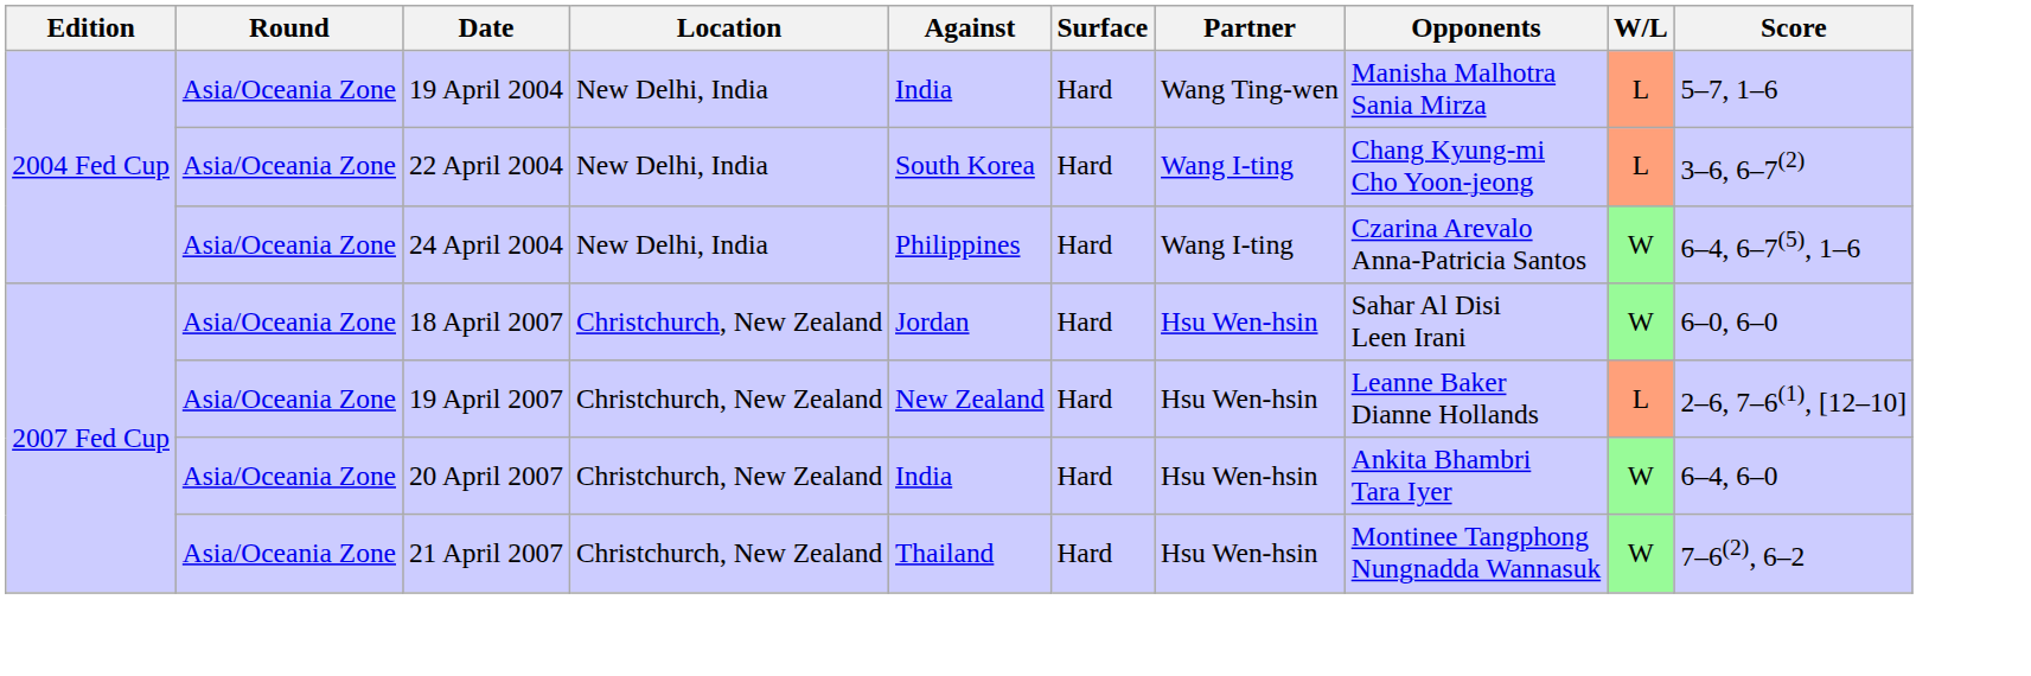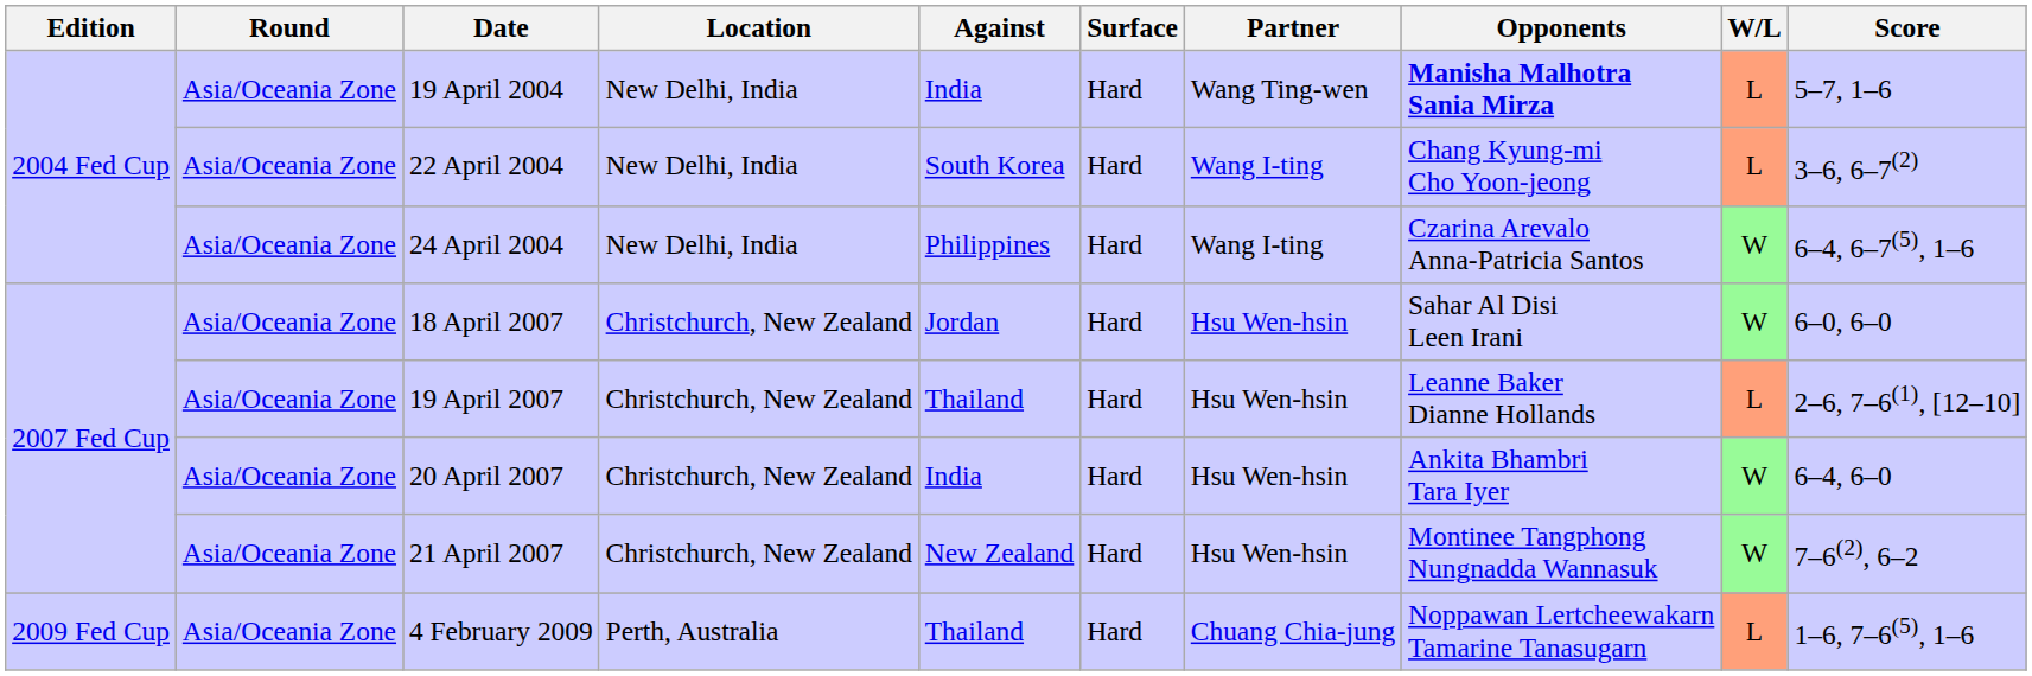 <table class=wikitable style=font-size:97%>
 <tr>
 <th>Edition</th>
 <th>Round</th>
 <th>Date</th>
 <th>Location</th>
 <th>Against</th>
 <th>Surface</th>
 <th>Partner</th>
 <th>Opponents</th>
 <th>W/L</th>
 <th>Score</th>
 </tr>
 <tr style="background:#ccf;">
 <td rowspan="3"><a href='#'>2004 Fed Cup</a></td>
 <td><a href='#'>Asia/Oceania Zone</a></td>
 <td>19 April 2004</td>
 <td>New Delhi, India</td>
 <td> <a href='#'>India</a></td>
 <td>Hard</td>
 <td>Wang Ting-wen</td>
-<td><a href='#'>Manisha Malhotra</a> <br> <a href='#'>Sania Mirza</a></td>
+<td><strong><a href='#'>Manisha Malhotra</a> <br> <a href='#'>Sania Mirza</a></strong></td>
 <td style="text-align:center; background:#ffa07a;">L</td>
 <td>5–7, 1–6</td>
 </tr>
 <tr style="background:#ccf;">
 <td><a href='#'>Asia/Oceania Zone</a></td>
 <td>22 April 2004</td>
 <td>New Delhi, India</td>
 <td> <a href='#'>South Korea</a></td>
 <td>Hard</td>
 <td><a href='#'>Wang I-ting</a></td>
 <td><a href='#'>Chang Kyung-mi</a> <br> <a href='#'>Cho Yoon-jeong</a></td>
 <td style="text-align:center; background:#ffa07a;">L</td>
 <td>3–6, 6–7<sup>(2)</sup></td>
 </tr>
 <tr style="background:#ccf;">
 <td><a href='#'>Asia/Oceania Zone</a></td>
 <td>24 April 2004</td>
 <td>New Delhi, India</td>
 <td> <a href='#'>Philippines</a></td>
 <td>Hard</td>
 <td>Wang I-ting</td>
 <td><a href='#'>Czarina Arevalo</a> <br> Anna-Patricia Santos</td>
 <td style="text-align:center; background:#98fb98;">W</td>
 <td>6–4, 6–7<sup>(5)</sup>, 1–6</td>
 </tr>
 <tr style="background:#ccf;">
 <td rowspan="4"><a href='#'>2007 Fed Cup</a></td>
 <td><a href='#'>Asia/Oceania Zone</a></td>
 <td>18 April 2007</td>
 <td><a href='#'>Christchurch</a>, New Zealand</td>
 <td> <a href='#'>Jordan</a></td>
 <td>Hard</td>
 <td><a href='#'>Hsu Wen-hsin</a></td>
 <td>Sahar Al Disi <br> Leen Irani</td>
 <td style="text-align:center; background:#98fb98;">W</td>
 <td>6–0, 6–0</td>
 </tr>
 <tr style="background:#ccf;">
 <td><a href='#'>Asia/Oceania Zone</a></td>
 <td>19 April 2007</td>
 <td>Christchurch, New Zealand</td>
-<td> <a href='#'>New Zealand</a></td>
+<td> <a href='#'>Thailand</a></td>
 <td>Hard</td>
 <td>Hsu Wen-hsin</td>
 <td><a href='#'>Leanne Baker</a> <br> Dianne Hollands</td>
 <td style="text-align:center; background:#ffa07a;">L</td>
 <td>2–6, 7–6<sup>(1)</sup>, [12–10]</td>
 </tr>
 <tr style="background:#ccf;">
 <td><a href='#'>Asia/Oceania Zone</a></td>
 <td>20 April 2007</td>
 <td>Christchurch, New Zealand</td>
 <td> <a href='#'>India</a></td>
 <td>Hard</td>
 <td>Hsu Wen-hsin</td>
 <td><a href='#'>Ankita Bhambri</a> <br> <a href='#'>Tara Iyer</a></td>
 <td style="text-align:center; background:#98fb98;">W</td>
 <td>6–4, 6–0</td>
 </tr>
 <tr style="background:#ccf;">
 <td><a href='#'>Asia/Oceania Zone</a></td>
 <td>21 April 2007</td>
 <td>Christchurch, New Zealand</td>
-<td> <a href='#'>Thailand</a></td>
+<td> <a href='#'>New Zealand</a></td>
 <td>Hard</td>
 <td>Hsu Wen-hsin</td>
 <td><a href='#'>Montinee Tangphong</a> <br> <a href='#'>Nungnadda Wannasuk</a></td>
 <td style="text-align:center; background:#98fb98;">W</td>
 <td>7–6<sup>(2)</sup>, 6–2</td>
 </tr>
+<tr style="background:#ccf;">
+<td><a href='#'>2009 Fed Cup</a></td>
+<td><a href='#'>Asia/Oceania Zone</a></td>
+<td>4 February 2009</td>
+<td>Perth, Australia</td>
+<td> <a href='#'>Thailand</a></td>
+<td>Hard</td>
+<td><a href='#'>Chuang Chia-jung</a></td>
+<td><a href='#'>Noppawan Lertcheewakarn</a> <br> <a href='#'>Tamarine Tanasugarn</a></td>
+<td style="text-align:center; background:#ffa07a;">L</td>
+<td>1–6, 7–6<sup>(5)</sup>, 1–6</td>
+</tr>
 </table>
